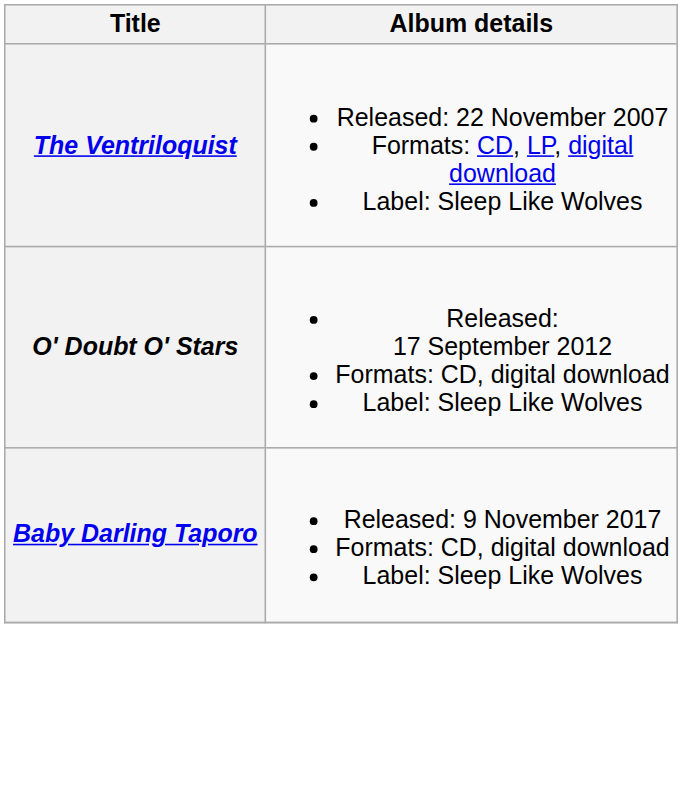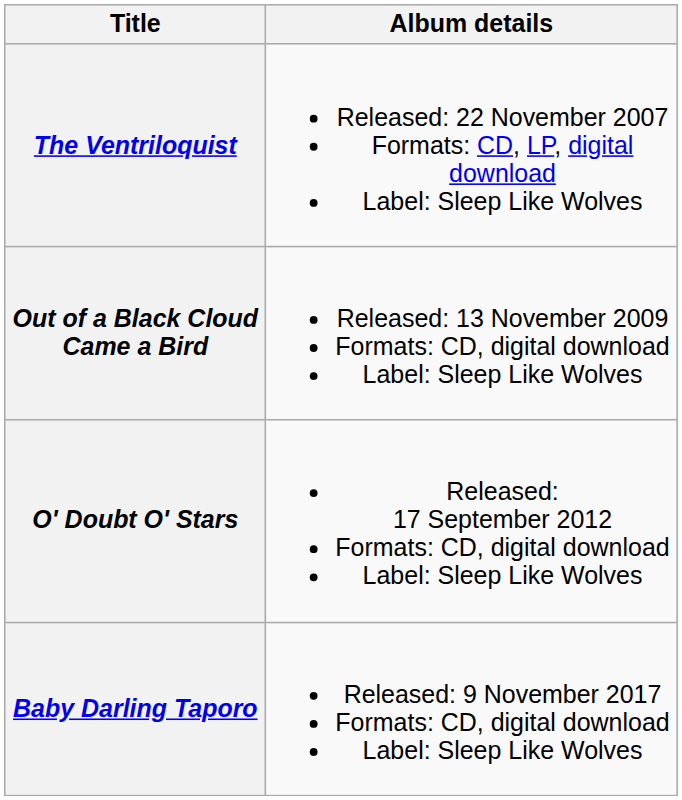 <table class="wikitable plainrowheaders" style="text-align:center;">
 <tr>
 <th scope="col" style="width:10em;">Title</th>
 <th scope="col" style="width:16em;">Album details</th>
 </tr>
 <tr>
 <th scope="row"><em><a href='#'>The Ventriloquist</a></em></th>
 <td><br><ul><li>Released: 22 November 2007</li><li>Formats: <a href='#'>CD</a>, <a href='#'>LP</a>, <a href='#'>digital download</a></li><li>Label: Sleep Like Wolves</li></ul></td>
+</tr>
+<tr>
+<th scope="row"><em>Out of a Black Cloud Came a Bird</em></th>
+<td><br><ul><li>Released: 13 November 2009</li><li>Formats: CD, digital download</li><li>Label: Sleep Like Wolves</li></ul></td>
 </tr>
 <tr>
 <th scope="row"><em>O' Doubt O' Stars</em></th>
 <td><br><ul><li>Released: 17 September 2012</li><li>Formats: CD, digital download</li><li>Label: Sleep Like Wolves</li></ul></td>
 </tr>
 <tr>
 <th scope="row"><em><a href='#'>Baby Darling Taporo</a></em></th>
 <td><br><ul><li>Released: 9 November 2017</li><li>Formats: CD, digital download</li><li>Label: Sleep Like Wolves</li></ul></td>
 </tr>
 <tr>
 </tr>
 </table>
